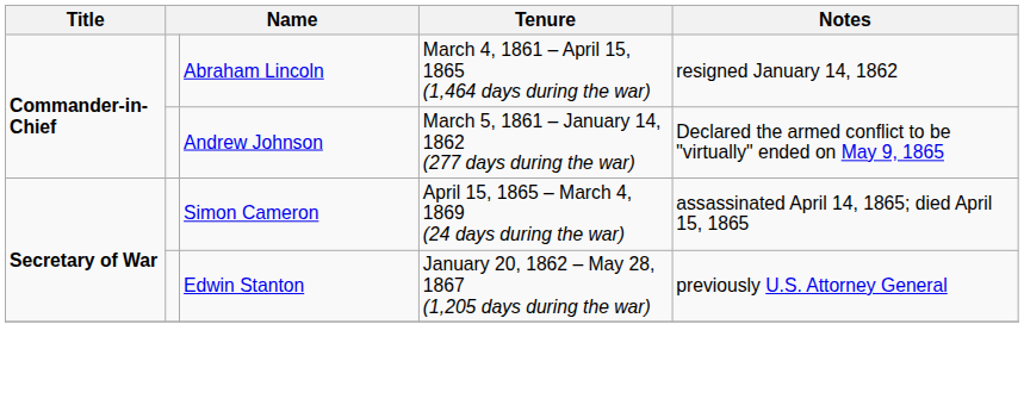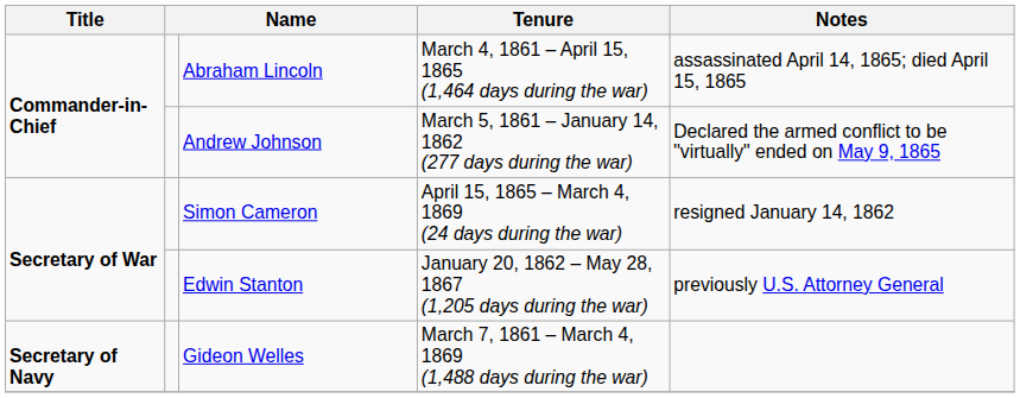 <table class="wikitable">
 <tr>
 <th>Title</th>
 <th width=25% colspan=2>Name</th>
 <th width=25%>Tenure</th>
 <th>Notes</th>
 </tr>
 <tr>
 <td rowspan=2><br><strong>Commander-in-Chief</strong></td>
 <td></td>
 <td><a href='#'>Abraham Lincoln</a></td>
 <td>March 4, 1861 – April 15, 1865<br><em>(1,464 days during the war)</em></td>
-<td>resigned January 14, 1862</td>
+<td>assassinated April 14, 1865; died April 15, 1865</td>
 </tr>
 <tr>
 <td></td>
 <td><a href='#'>Andrew Johnson</a></td>
 <td>March 5, 1861 – January 14, 1862<br><em>(277 days during the war)</em></td>
 <td>Declared the armed conflict to be "virtually" ended on <a href='#'>May 9, 1865</a></td>
 </tr>
 <tr>
 <td rowspan=2><br><strong>Secretary of War</strong></td>
 <td></td>
 <td><a href='#'>Simon Cameron</a></td>
 <td>April 15, 1865 – March 4, 1869<br><em>(24 days during the war)</em></td>
-<td>assassinated April 14, 1865; died April 15, 1865</td>
+<td>resigned January 14, 1862</td>
 </tr>
 <tr>
 <td></td>
 <td><a href='#'>Edwin Stanton</a></td>
 <td>January 20, 1862 – May 28, 1867<br><em>(1,205 days during the war)</em></td>
 <td>previously <a href='#'>U.S. Attorney General</a></td>
 </tr>
 <tr>
+<td rowspan=1><br><strong>Secretary of Navy</strong></td>
+<td></td>
+<td><a href='#'>Gideon Welles</a></td>
+<td>March 7, 1861 – March 4, 1869<br><em>(1,488 days during the war)</em></td>
+<td></td>
+</tr>
+<tr>
 </tr>
 </table>
